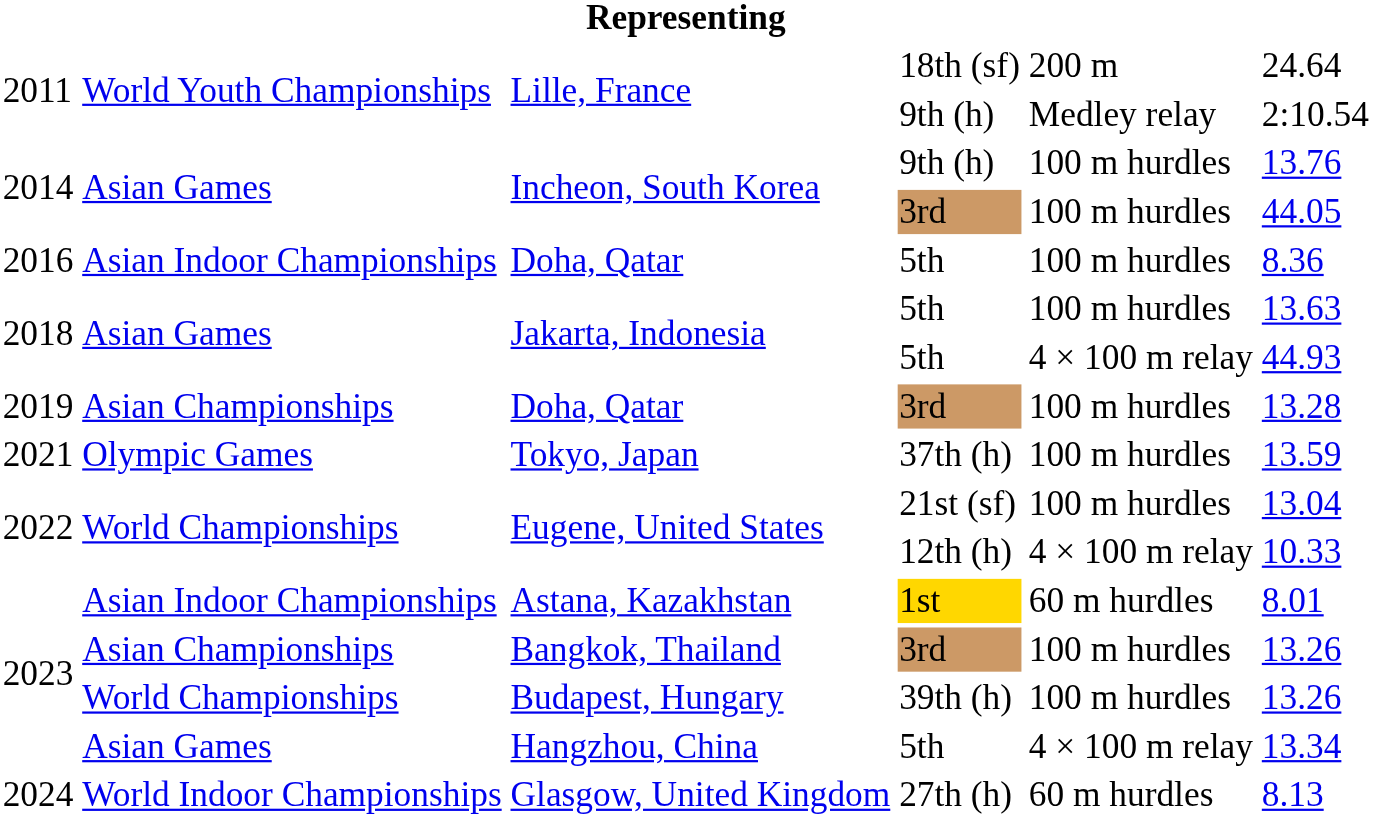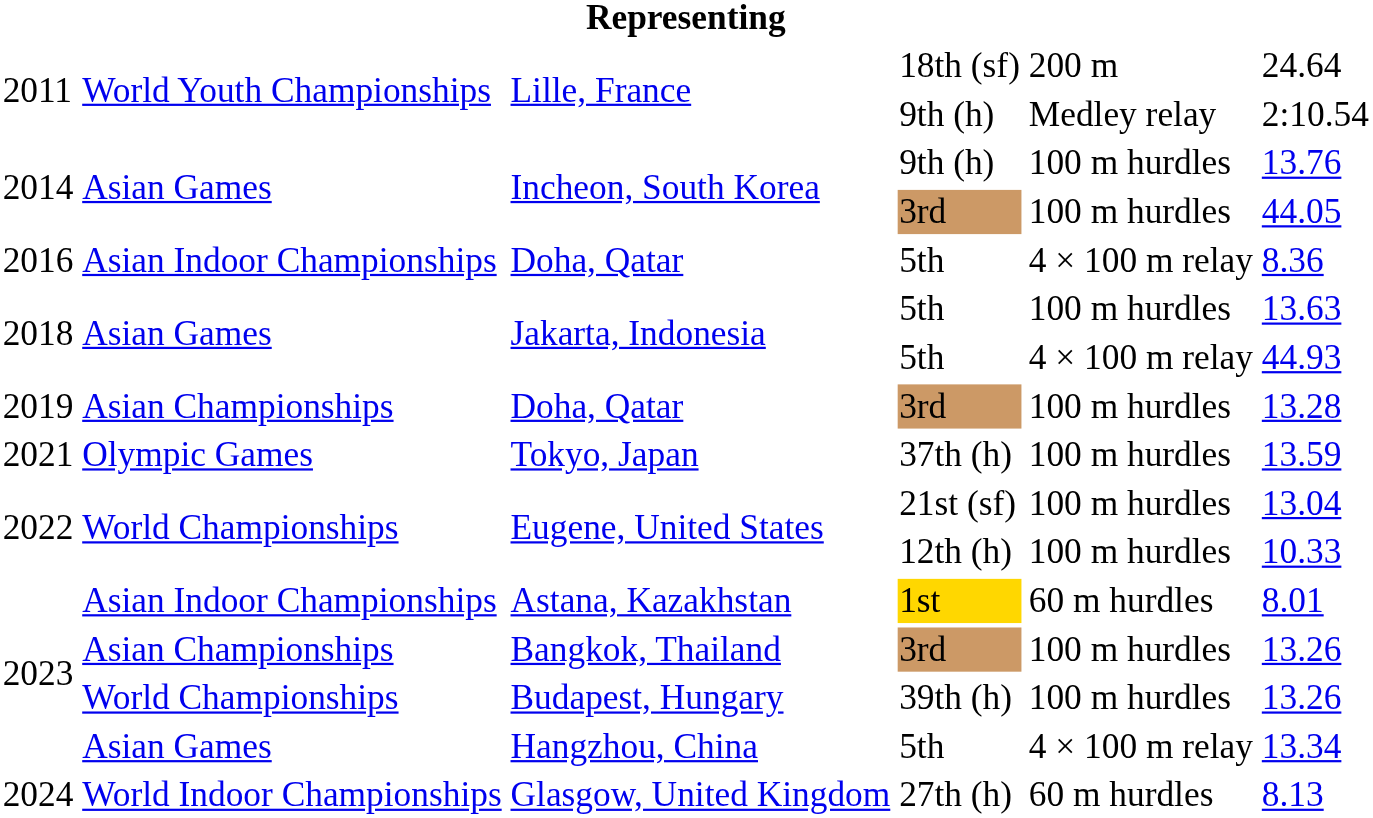 <table>
 <tr>
 <th colspan="6">Representing </th>
 </tr>
 <tr>
 <td rowspan=2>2011</td>
 <td rowspan=2><a href='#'>World Youth Championships</a></td>
 <td rowspan=2><a href='#'>Lille, France</a></td>
 <td>18th (sf)</td>
 <td>200 m</td>
 <td>24.64</td>
 </tr>
 <tr>
 <td>9th (h)</td>
 <td>Medley relay</td>
 <td>2:10.54</td>
 </tr>
 <tr>
 <td rowspan=2>2014</td>
 <td rowspan=2><a href='#'>Asian Games</a></td>
 <td rowspan=2><a href='#'>Incheon, South Korea</a></td>
 <td>9th (h)</td>
 <td>100 m hurdles</td>
 <td><a href='#'>13.76</a></td>
 </tr>
 <tr>
 <td bgcolor=cc9966>3rd</td>
 <td>100 m hurdles</td>
 <td><a href='#'>44.05</a></td>
 </tr>
 <tr>
 <td>2016</td>
 <td><a href='#'>Asian Indoor Championships</a></td>
 <td><a href='#'>Doha, Qatar</a></td>
 <td>5th</td>
-<td>100 m hurdles</td>
+<td>4 × 100 m relay</td>
 <td><a href='#'>8.36</a></td>
 </tr>
 <tr>
 <td rowspan=2>2018</td>
 <td rowspan=2><a href='#'>Asian Games</a></td>
 <td rowspan=2><a href='#'>Jakarta, Indonesia</a></td>
 <td>5th</td>
 <td>100 m hurdles</td>
 <td><a href='#'>13.63</a></td>
 </tr>
 <tr>
 <td>5th</td>
 <td>4 × 100 m relay</td>
 <td><a href='#'>44.93</a></td>
 </tr>
 <tr>
 <td>2019</td>
 <td><a href='#'>Asian Championships</a></td>
 <td><a href='#'>Doha, Qatar</a></td>
 <td bgcolor=cc9966>3rd</td>
 <td>100 m hurdles</td>
 <td><a href='#'>13.28</a></td>
 </tr>
 <tr>
 <td>2021</td>
 <td><a href='#'>Olympic Games</a></td>
 <td><a href='#'>Tokyo, Japan</a></td>
 <td>37th (h)</td>
 <td>100 m hurdles</td>
 <td><a href='#'>13.59</a></td>
 </tr>
 <tr>
 <td rowspan=2>2022</td>
 <td rowspan=2><a href='#'>World Championships</a></td>
 <td rowspan=2><a href='#'>Eugene, United States</a></td>
 <td>21st (sf)</td>
 <td>100 m hurdles</td>
 <td><a href='#'>13.04</a></td>
 </tr>
 <tr>
 <td>12th (h)</td>
-<td>4 × 100 m relay</td>
+<td>100 m hurdles</td>
 <td><a href='#'>10.33</a></td>
 </tr>
 <tr>
 <td rowspan=4>2023</td>
 <td><a href='#'>Asian Indoor Championships</a></td>
 <td><a href='#'>Astana, Kazakhstan</a></td>
 <td bgcolor=gold>1st</td>
 <td>60 m hurdles</td>
 <td><a href='#'>8.01</a></td>
 </tr>
 <tr>
 <td><a href='#'>Asian Championships</a></td>
 <td><a href='#'>Bangkok, Thailand</a></td>
 <td bgcolor=cc9966>3rd</td>
 <td>100 m hurdles</td>
 <td><a href='#'>13.26</a></td>
 </tr>
 <tr>
 <td><a href='#'>World Championships</a></td>
 <td><a href='#'>Budapest, Hungary</a></td>
 <td>39th (h)</td>
 <td>100 m hurdles</td>
 <td><a href='#'>13.26</a></td>
 </tr>
 <tr>
 <td><a href='#'>Asian Games</a></td>
 <td><a href='#'>Hangzhou, China</a></td>
 <td>5th</td>
 <td>4 × 100 m relay</td>
 <td><a href='#'>13.34</a></td>
 </tr>
 <tr>
 <td>2024</td>
 <td><a href='#'>World Indoor Championships</a></td>
 <td><a href='#'>Glasgow, United Kingdom</a></td>
 <td>27th (h)</td>
 <td>60 m hurdles</td>
 <td><a href='#'>8.13</a></td>
 </tr>
 </table>
